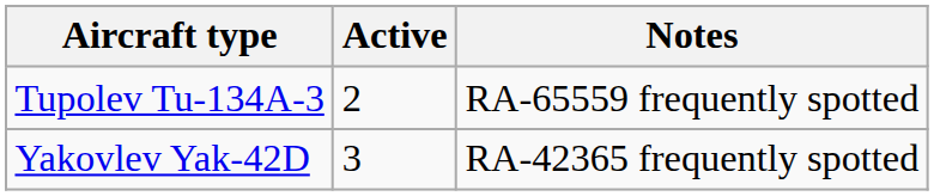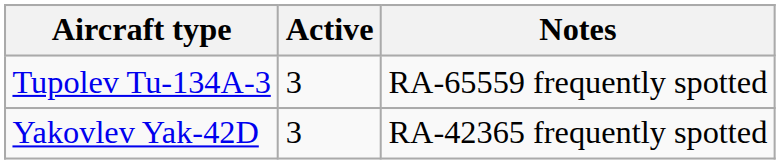 <table class="wikitable sortable">
 <tr>
 <th>Aircraft type</th>
 <th>Active</th>
 <th>Notes</th>
 </tr>
 <tr>
 <td><a href='#'>Tupolev Tu-134A-3</a></td>
-<td>2</td>
+<td>3</td>
 <td>RA-65559 frequently spotted</td>
 </tr>
 <tr>
 <td><a href='#'>Yakovlev Yak-42D</a></td>
 <td>3</td>
 <td>RA-42365 frequently spotted</td>
 </tr>
 </table>
